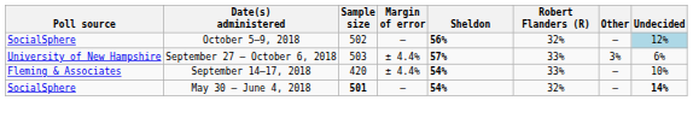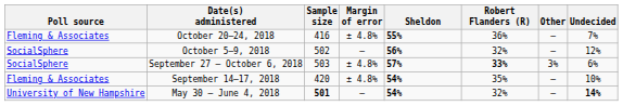 <table class="wikitable" style="font-size:90%;">
 <tr valign=bottom>
 <th>Poll source</th>
 <th>Date(s)<br>administered</th>
 <th>Sample<br>size</th>
 <th>Margin<br>of error</th>
 <th style="width:100px;">Sheldon<br></th>
 <th style="width:100px;">Robert<br>Flanders (R)</th>
 <th>Other</th>
 <th>Undecided</th>
 </tr>
 <tr>
+<td><a href='#'>Fleming & Associates</a></td>
+<td align=center>October 20–24, 2018</td>
+<td align=center>416</td>
+<td align=center>± 4.8%</td>
+<td><strong>55%</strong></td>
+<td align=center>36%</td>
+<td align=center>–</td>
+<td align=center>7%</td>
+</tr>
+<tr>
 <td><a href='#'>SocialSphere</a></td>
 <td align=center>October 5–9, 2018</td>
 <td align=center>502</td>
 <td align=center>–</td>
 <td><strong>56%</strong></td>
 <td align=center>32%</td>
 <td align=center>–</td>
-<td align=center style="background: lightblue;">12%</td>
+<td align=center>12%</td>
 </tr>
 <tr>
-<td><a href='#'>University of New Hampshire</a></td>
+<td><a href='#'>SocialSphere</a></td>
 <td align=center>September 27 – October 6, 2018</td>
 <td align=center>503</td>
-<td align=center>± 4.4%</td>
+<td align=center>± 4.8%</td>
 <td><strong>57%</strong></td>
-<td align=center>33%</td>
+<td align=center><strong>33%</strong></td>
 <td align=center>3%</td>
 <td align=center>6%</td>
 </tr>
 <tr>
 <td><a href='#'>Fleming & Associates</a></td>
 <td align=center>September 14–17, 2018</td>
 <td align=center>420</td>
-<td align=center>± 4.4%</td>
+<td align=center>± 4.8%</td>
 <td><strong>54%</strong></td>
-<td align=center>33%</td>
+<td align=center>35%</td>
 <td align=center>–</td>
 <td align=center>10%</td>
 </tr>
 <tr>
-<td><a href='#'>SocialSphere</a></td>
+<td><a href='#'>University of New Hampshire</a></td>
 <td align=center>May 30 – June 4, 2018</td>
 <td align=center><strong>501</strong></td>
 <td align=center>–</td>
 <td><strong>54%</strong></td>
 <td align=center>32%</td>
 <td align=center>–</td>
 <td align=center><strong>14%</strong></td>
 </tr>
 </table>
